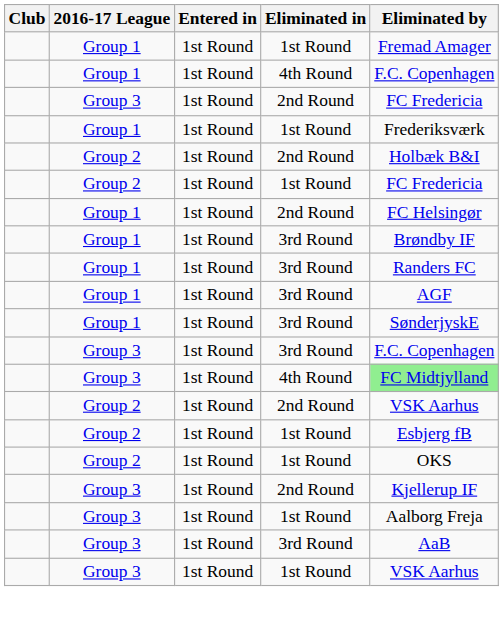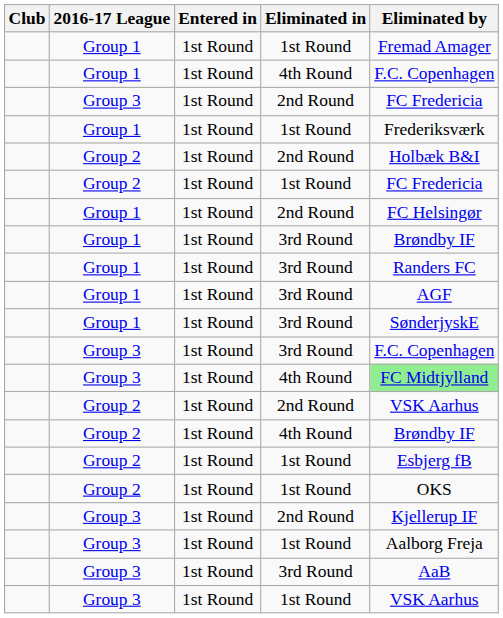 <table class="wikitable sortable">
 <tr>
 <th>Club</th>
 <th>2016-17 League</th>
 <th>Entered in</th>
 <th>Eliminated in</th>
 <th>Eliminated by</th>
 </tr>
 <tr>
 <td></td>
 <td align="center"><a href='#'>Group 1</a></td>
 <td align="center">1st Round</td>
 <td align="center">1st Round</td>
 <td align="center"><a href='#'>Fremad Amager</a></td>
 </tr>
 <tr>
 <td></td>
 <td align="center"><a href='#'>Group 1</a></td>
 <td align="center">1st Round</td>
 <td align="center">4th Round</td>
 <td align="center"><a href='#'>F.C. Copenhagen</a></td>
 </tr>
 <tr>
 <td></td>
 <td align="center"><a href='#'>Group 3</a></td>
 <td align="center">1st Round</td>
 <td align="center">2nd Round</td>
 <td align="center"><a href='#'>FC Fredericia</a></td>
 </tr>
 <tr>
 <td></td>
 <td align="center"><a href='#'>Group 1</a></td>
 <td align="center">1st Round</td>
 <td align="center">1st Round</td>
 <td align="center">Frederiksværk</td>
 </tr>
 <tr>
 <td></td>
 <td align="center"><a href='#'>Group 2</a></td>
 <td align="center">1st Round</td>
 <td align="center">2nd Round</td>
 <td align="center"><a href='#'>Holbæk B&I</a></td>
 </tr>
 <tr>
 <td></td>
 <td align="center"><a href='#'>Group 2</a></td>
 <td align="center">1st Round</td>
 <td align="center">1st Round</td>
 <td align="center"><a href='#'>FC Fredericia</a></td>
 </tr>
 <tr>
 <td></td>
 <td align="center"><a href='#'>Group 1</a></td>
 <td align="center">1st Round</td>
 <td align="center">2nd Round</td>
 <td align="center"><a href='#'>FC Helsingør</a></td>
 </tr>
 <tr>
 <td></td>
 <td align="center"><a href='#'>Group 1</a></td>
 <td align="center">1st Round</td>
 <td align="center">3rd Round</td>
 <td align="center"><a href='#'>Brøndby IF</a></td>
 </tr>
 <tr>
 <td></td>
 <td align="center"><a href='#'>Group 1</a></td>
 <td align="center">1st Round</td>
 <td align="center">3rd Round</td>
 <td align="center"><a href='#'>Randers FC</a></td>
 </tr>
 <tr>
 <td></td>
 <td align="center"><a href='#'>Group 1</a></td>
 <td align="center">1st Round</td>
 <td align="center">3rd Round</td>
 <td align="center"><a href='#'>AGF</a></td>
 </tr>
 <tr>
 <td></td>
 <td align="center"><a href='#'>Group 1</a></td>
 <td align="center">1st Round</td>
 <td align="center">3rd Round</td>
 <td align="center"><a href='#'>SønderjyskE</a></td>
 </tr>
 <tr>
 <td></td>
 <td align="center"><a href='#'>Group 3</a></td>
 <td align="center">1st Round</td>
 <td align="center">3rd Round</td>
 <td align="center"><a href='#'>F.C. Copenhagen</a></td>
 </tr>
 <tr>
 <td></td>
 <td align="center"><a href='#'>Group 3</a></td>
 <td align="center">1st Round</td>
 <td align="center">4th Round</td>
 <td align="center" style="background: lightgreen;"><a href='#'>FC Midtjylland</a></td>
 </tr>
 <tr>
 <td></td>
 <td align="center"><a href='#'>Group 2</a></td>
 <td align="center">1st Round</td>
 <td align="center">2nd Round</td>
 <td align="center"><a href='#'>VSK Aarhus</a></td>
 </tr>
 <tr>
 <td></td>
 <td align="center"><a href='#'>Group 2</a></td>
 <td align="center">1st Round</td>
+<td align="center">4th Round</td>
+<td align="center"><a href='#'>Brøndby IF</a></td>
+</tr>
+<tr>
+<td></td>
+<td align="center"><a href='#'>Group 2</a></td>
+<td align="center">1st Round</td>
 <td align="center">1st Round</td>
 <td align="center"><a href='#'>Esbjerg fB</a></td>
 </tr>
 <tr>
 <td></td>
 <td align="center"><a href='#'>Group 2</a></td>
 <td align="center">1st Round</td>
 <td align="center">1st Round</td>
 <td align="center">OKS</td>
 </tr>
 <tr>
 <td></td>
 <td align="center"><a href='#'>Group 3</a></td>
 <td align="center">1st Round</td>
 <td align="center">2nd Round</td>
 <td align="center"><a href='#'>Kjellerup IF</a></td>
 </tr>
 <tr>
 <td></td>
 <td align="center"><a href='#'>Group 3</a></td>
 <td align="center">1st Round</td>
 <td align="center">1st Round</td>
 <td align="center">Aalborg Freja</td>
 </tr>
 <tr>
 <td></td>
 <td align="center"><a href='#'>Group 3</a></td>
 <td align="center">1st Round</td>
 <td align="center">3rd Round</td>
 <td align="center"><a href='#'>AaB</a></td>
 </tr>
 <tr>
 <td></td>
 <td align="center"><a href='#'>Group 3</a></td>
 <td align="center">1st Round</td>
 <td align="center">1st Round</td>
 <td align="center"><a href='#'>VSK Aarhus</a></td>
 </tr>
 </table>
